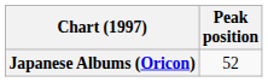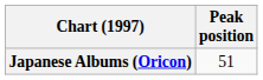 <table class="wikitable plainrowheaders" style="text-align:center">
 <tr>
 <th scope="col">Chart (1997)</th>
 <th scope="col">Peak<br> position</th>
 </tr>
 <tr>
 <th scope="row">Japanese Albums (<a href='#'>Oricon</a>)</th>
-<td>52</td>
+<td>51</td>
 </tr>
 </table>
